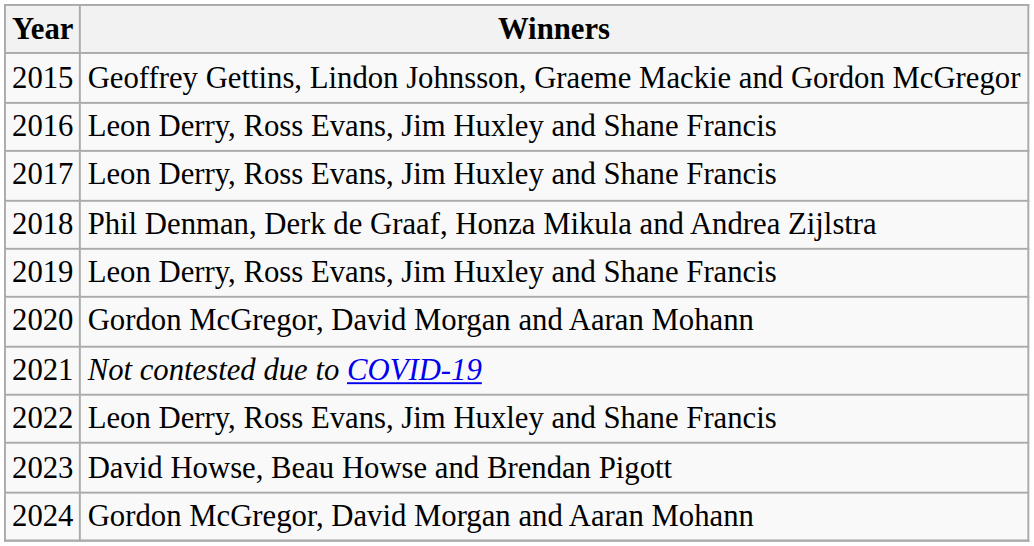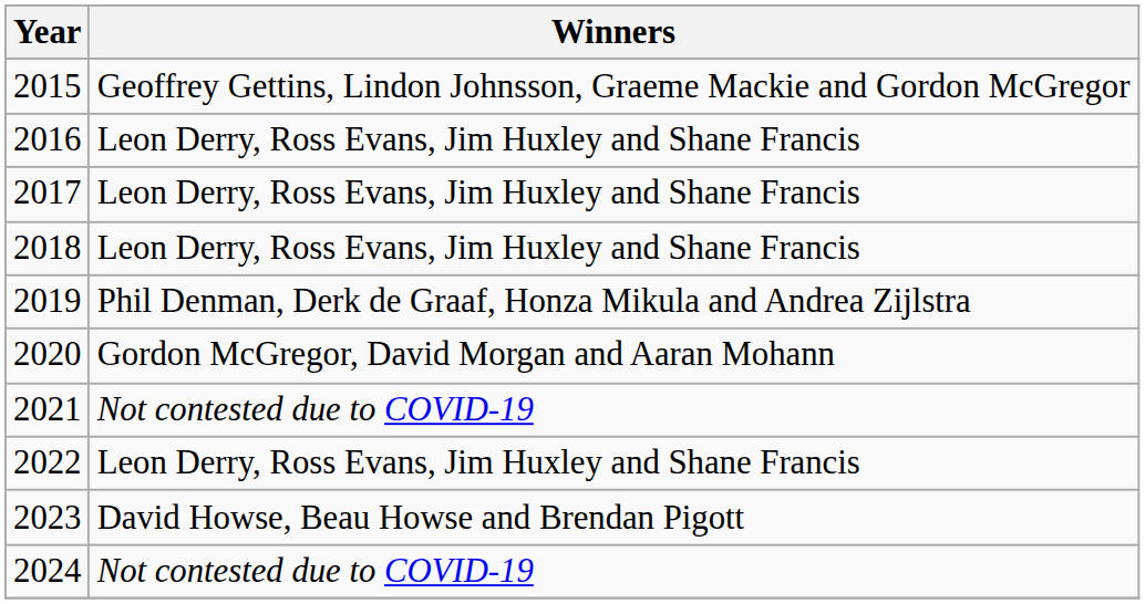 <table class="wikitable" border="1">
 <tr>
 <th>Year</th>
 <th>Winners</th>
 </tr>
 <tr>
 <td>2015 </td>
 <td>Geoffrey Gettins, Lindon Johnsson, Graeme Mackie and Gordon McGregor</td>
 </tr>
 <tr>
 <td>2016</td>
 <td>Leon Derry, Ross Evans, Jim Huxley and Shane Francis</td>
 </tr>
 <tr>
 <td>2017</td>
 <td>Leon Derry, Ross Evans, Jim Huxley and Shane Francis</td>
 </tr>
 <tr>
 <td>2018</td>
-<td>Phil Denman, Derk de Graaf, Honza Mikula and Andrea Zijlstra</td>
+<td>Leon Derry, Ross Evans, Jim Huxley and Shane Francis</td>
 </tr>
 <tr>
 <td>2019</td>
-<td>Leon Derry, Ross Evans, Jim Huxley and Shane Francis</td>
+<td>Phil Denman, Derk de Graaf, Honza Mikula and Andrea Zijlstra</td>
 </tr>
 <tr>
 <td>2020</td>
 <td>Gordon McGregor, David Morgan and Aaran Mohann</td>
 </tr>
 <tr>
 <td>2021</td>
 <td><em>Not contested due to <a href='#'>COVID-19</a></em></td>
 </tr>
 <tr>
 <td>2022</td>
 <td>Leon Derry, Ross Evans, Jim Huxley and Shane Francis</td>
 </tr>
 <tr>
 <td>2023</td>
 <td>David Howse, Beau Howse and Brendan Pigott</td>
 </tr>
 <tr>
 <td>2024</td>
-<td>Gordon McGregor, David Morgan and Aaran Mohann</td>
+<td><em>Not contested due to <a href='#'>COVID-19</a></em></td>
 </tr>
 <tr>
 </tr>
 </table>
